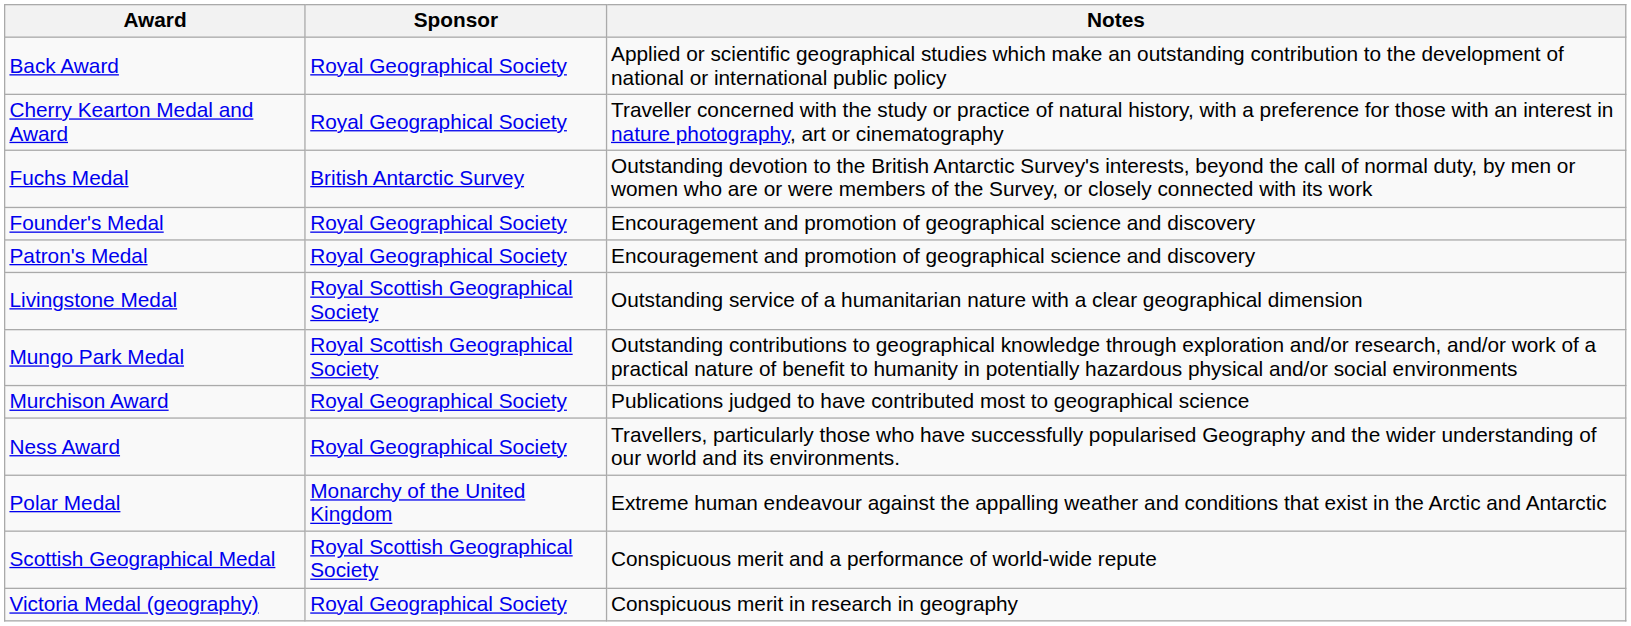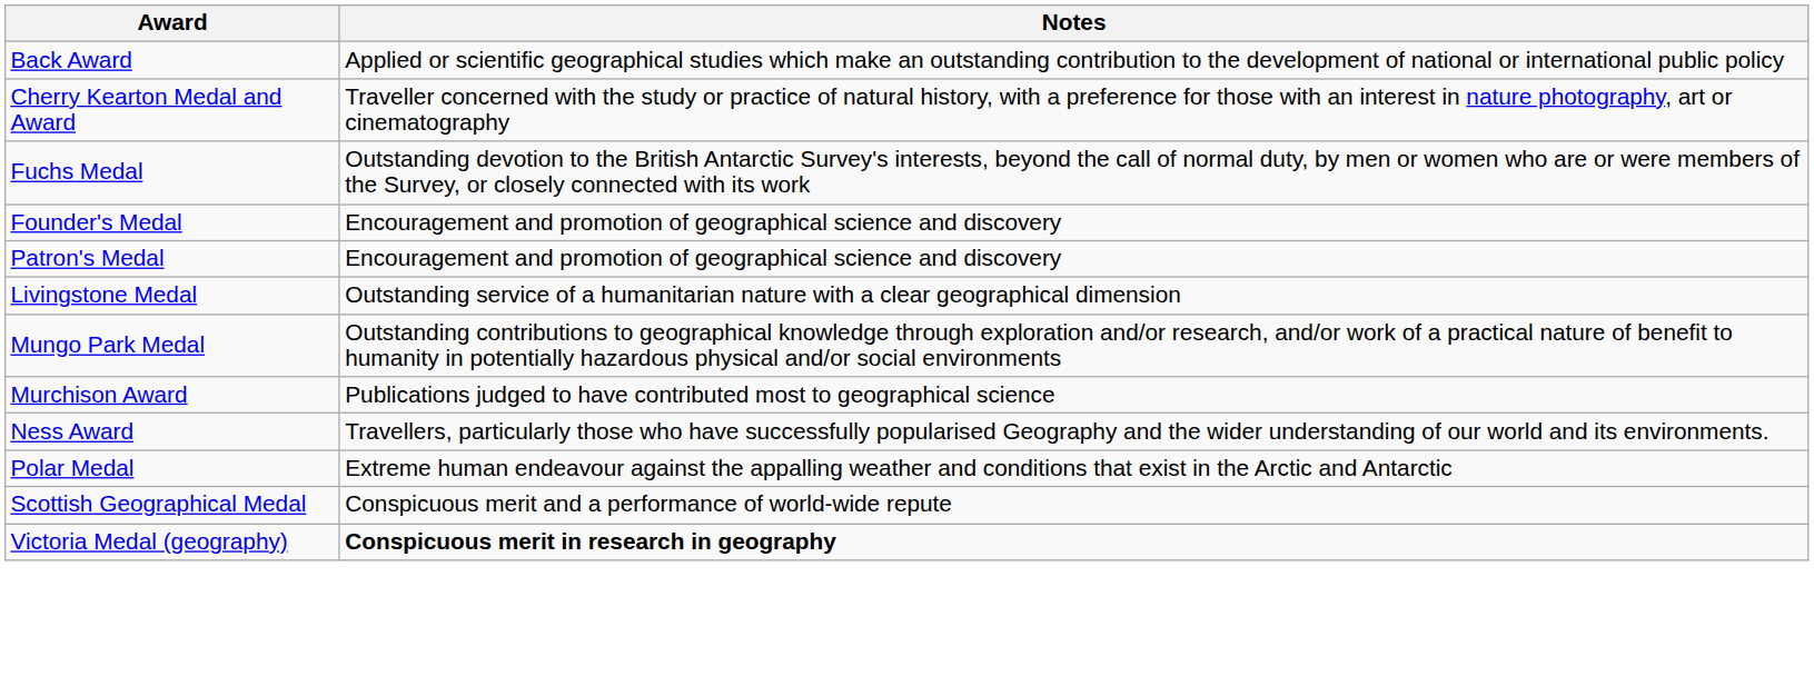 <table Class="wikitable sortable">
 <tr>
 <th style="width:14em;">Award</th>
-<th style="width:14em;">Sponsor</th>
 <th>Notes</th>
 </tr>
 <tr>
 <td><a href='#'>Back Award</a></td>
-<td><a href='#'>Royal Geographical Society</a></td>
 <td>Applied or scientific geographical studies which make an outstanding contribution to the development of national or international public policy</td>
 </tr>
 <tr>
 <td><a href='#'>Cherry Kearton Medal and Award</a></td>
-<td><a href='#'>Royal Geographical Society</a></td>
 <td>Traveller concerned with the study or practice of natural history, with a preference for those with an interest in <a href='#'>nature photography</a>, art or cinematography</td>
 </tr>
 <tr>
 <td><a href='#'>Fuchs Medal</a></td>
-<td><a href='#'>British Antarctic Survey</a></td>
 <td>Outstanding devotion to the British Antarctic Survey's interests, beyond the call of normal duty, by men or women who are or were members of the Survey, or closely connected with its work</td>
 </tr>
 <tr>
 <td><a href='#'>Founder's Medal</a></td>
-<td><a href='#'>Royal Geographical Society</a></td>
 <td>Encouragement and promotion of geographical science and discovery</td>
 </tr>
 <tr>
 <td><a href='#'>Patron's Medal</a></td>
-<td><a href='#'>Royal Geographical Society</a></td>
 <td>Encouragement and promotion of geographical science and discovery</td>
 </tr>
 <tr>
 <td><a href='#'>Livingstone Medal</a></td>
-<td><a href='#'>Royal Scottish Geographical Society</a></td>
 <td>Outstanding service of a humanitarian nature with a clear geographical dimension</td>
 </tr>
 <tr>
 <td><a href='#'>Mungo Park Medal</a></td>
-<td><a href='#'>Royal Scottish Geographical Society</a></td>
 <td>Outstanding contributions to geographical knowledge through exploration and/or research, and/or work of a practical nature of benefit to humanity in potentially hazardous physical and/or social environments</td>
 </tr>
 <tr>
 <td><a href='#'>Murchison Award</a></td>
-<td><a href='#'>Royal Geographical Society</a></td>
 <td>Publications judged to have contributed most to geographical science</td>
 </tr>
 <tr>
 <td><a href='#'>Ness Award</a></td>
-<td><a href='#'>Royal Geographical Society</a></td>
 <td>Travellers, particularly those who have successfully popularised Geography and the wider understanding of our world and its environments.</td>
 </tr>
 <tr>
 <td><a href='#'>Polar Medal</a></td>
-<td><a href='#'>Monarchy of the United Kingdom</a></td>
 <td>Extreme human endeavour against the appalling weather and conditions that exist in the Arctic and Antarctic</td>
 </tr>
 <tr>
 <td><a href='#'>Scottish Geographical Medal</a></td>
-<td><a href='#'>Royal Scottish Geographical Society</a></td>
 <td>Conspicuous merit and a performance of world-wide repute</td>
 </tr>
 <tr>
 <td><a href='#'>Victoria Medal (geography)</a></td>
-<td><a href='#'>Royal Geographical Society</a></td>
-<td>Conspicuous merit in research in geography</td>
+<td><strong>Conspicuous merit in research in geography</strong></td>
 </tr>
 </table>
